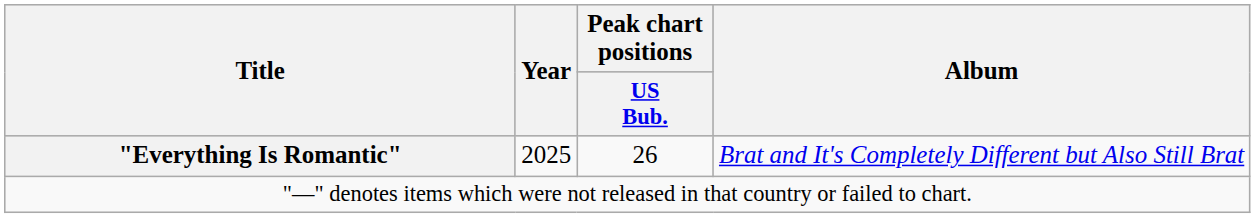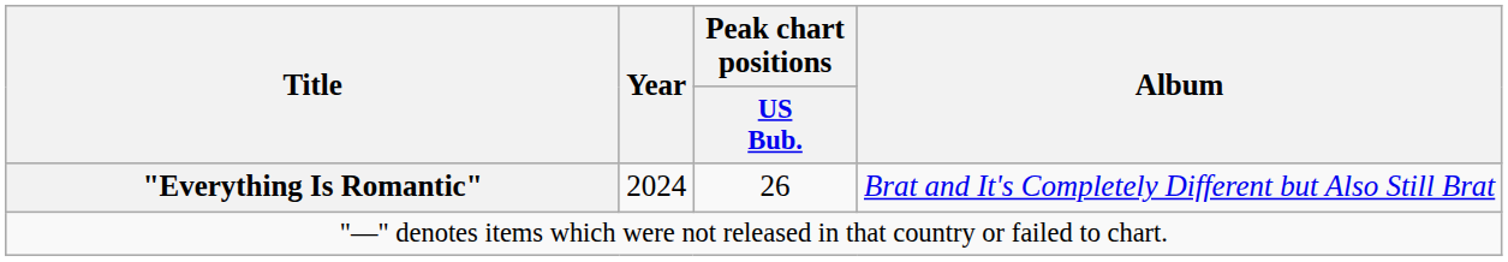 <table class="wikitable plainrowheaders" style="text-align:center;">
 <tr>
 <th rowspan="2" style="width:20em;">Title</th>
 <th rowspan="2" style="width:1em;">Year</th>
 <th colspan="1" style="width:5em;">Peak chart positions</th>
 <th rowspan="2" scope="col">Album</th>
 </tr>
 <tr>
 <th scope="col" style="width:2em;font-size:90%;"><a href='#'>US<br>Bub.</a><br></th>
 </tr>
 <tr>
 <th scope="row">"Everything Is Romantic"<br></th>
-<td>2025</td>
+<td>2024</td>
 <td>26</td>
 <td><em><a href='#'>Brat and It's Completely Different but Also Still Brat</a></em></td>
 </tr>
 <tr>
 <td colspan="4" align="center" style="font-size:90%;">"—" denotes items which were not released in that country or failed to chart.</td>
 </tr>
 </table>
